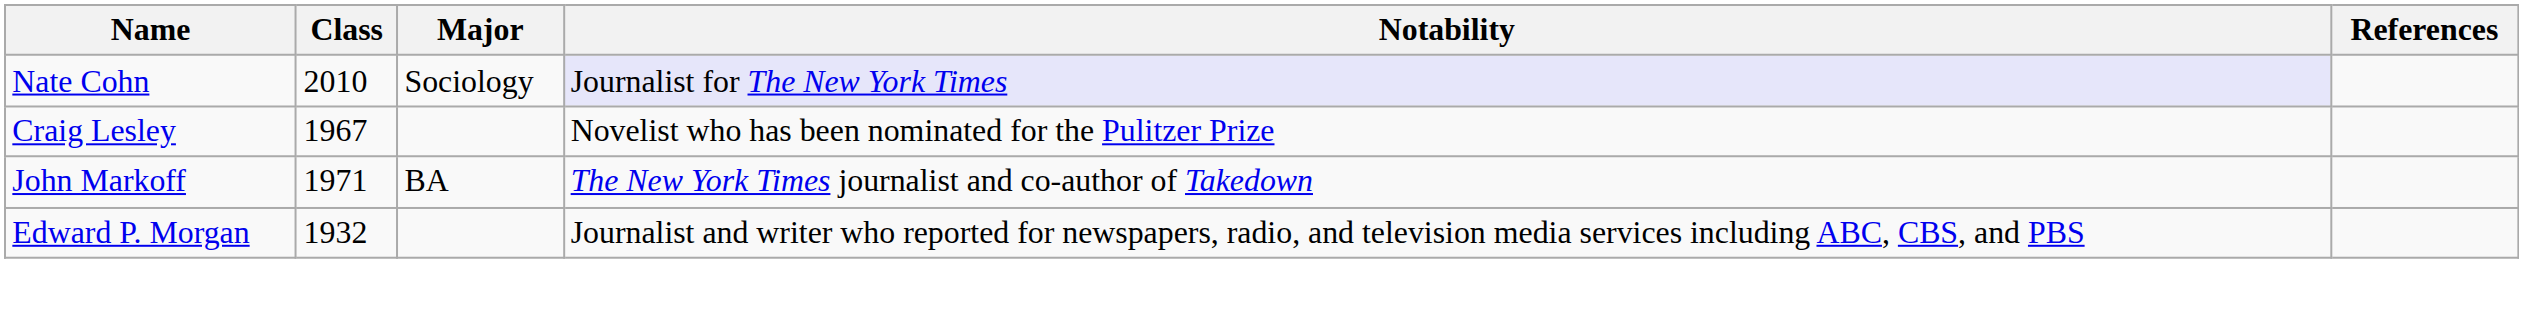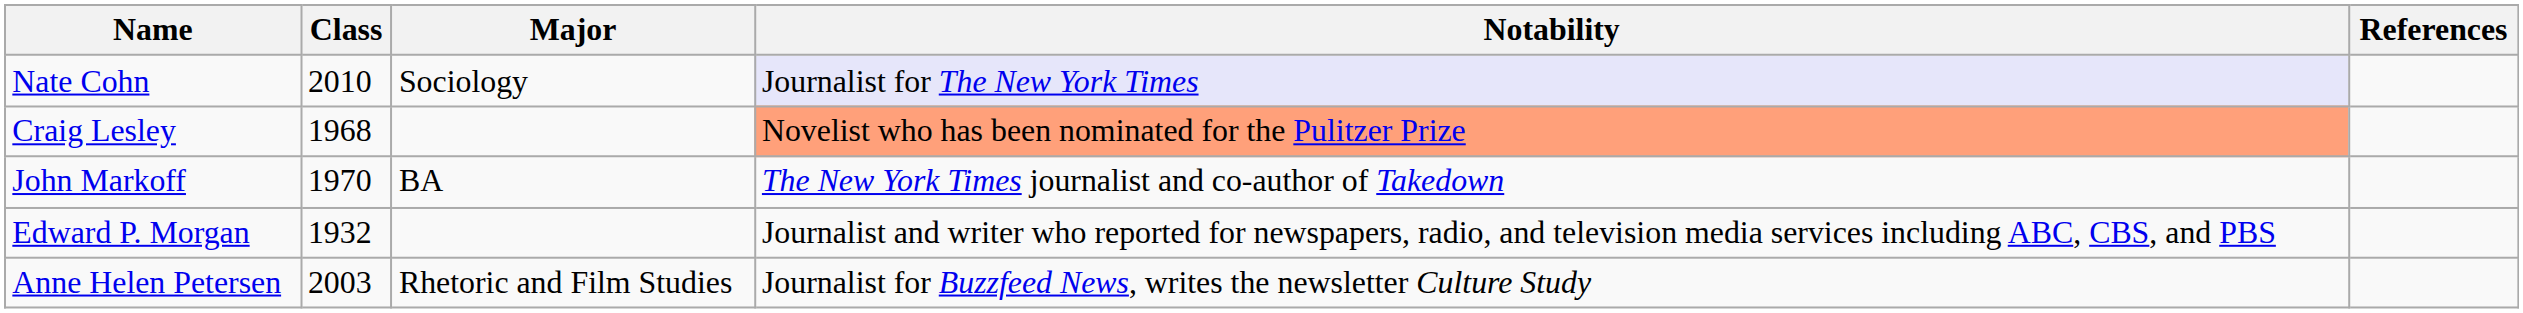 <table class="wikitable sortable" style="width:100%;">
 <tr>
 <th>Name</th>
 <th>Class</th>
 <th>Major</th>
 <th>Notability</th>
 <th>References</th>
 </tr>
 <tr>
 <td><a href='#'>Nate Cohn</a></td>
 <td>2010</td>
 <td>Sociology</td>
 <td style="background: lavender;">Journalist for <em><a href='#'>The New York Times</a></em></td>
 <td></td>
 </tr>
 <tr>
 <td><a href='#'>Craig Lesley</a></td>
-<td>1967</td>
+<td>1968</td>
 <td></td>
-<td>Novelist who has been nominated for the <a href='#'>Pulitzer Prize</a></td>
+<td style="background: lightsalmon;">Novelist who has been nominated for the <a href='#'>Pulitzer Prize</a></td>
 <td></td>
 </tr>
 <tr>
 <td><a href='#'>John Markoff</a></td>
-<td>1971</td>
+<td>1970</td>
 <td>BA</td>
 <td><em><a href='#'>The New York Times</a></em> journalist and co-author of <em><a href='#'>Takedown</a></em></td>
 <td></td>
 </tr>
 <tr>
 <td><a href='#'>Edward P. Morgan</a></td>
 <td>1932</td>
 <td></td>
 <td>Journalist and writer who reported for newspapers, radio, and television media services including <a href='#'>ABC</a>, <a href='#'>CBS</a>, and <a href='#'>PBS</a></td>
 <td></td>
 </tr>
+<tr>
+<td><a href='#'>Anne Helen Petersen</a></td>
+<td>2003</td>
+<td>Rhetoric and Film Studies</td>
+<td>Journalist for <em><a href='#'>Buzzfeed News</a></em>, writes the newsletter <em>Culture Study</em></td>
+<td></td>
+</tr>
 </table>
